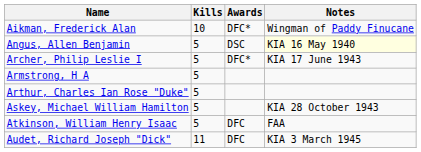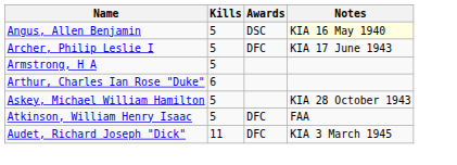 <table class=wikitable>
 <tr>
 <th>Name</th>
 <th>Kills</th>
 <th>Awards</th>
 <th>Notes</th>
-</tr>
-<tr>
-<td><a href='#'>Aikman, Frederick Alan</a></td>
-<td>10</td>
-<td>DFC*</td>
-<td>Wingman of <a href='#'>Paddy Finucane</a></td>
 </tr>
 <tr>
 <td><a href='#'>Angus, Allen Benjamin</a></td>
 <td>5</td>
 <td>DSC</td>
 <td style="background: lightyellow;">KIA 16 May 1940</td>
 </tr>
 <tr>
 <td><a href='#'>Archer, Philip Leslie I</a></td>
 <td>5</td>
-<td>DFC*</td>
+<td>DFC</td>
 <td>KIA 17 June 1943</td>
 </tr>
 <tr>
 <td><a href='#'>Armstrong, H A</a></td>
 <td>5</td>
 <td></td>
 <td></td>
 </tr>
 <tr>
 <td><a href='#'>Arthur, Charles Ian Rose "Duke"</a></td>
-<td>5</td>
+<td>6</td>
 <td></td>
 <td></td>
 </tr>
 <tr>
 <td><a href='#'>Askey, Michael William Hamilton</a></td>
 <td>5</td>
 <td></td>
 <td>KIA 28 October 1943</td>
 </tr>
 <tr>
 <td><a href='#'>Atkinson, William Henry Isaac</a></td>
 <td>5</td>
 <td>DFC</td>
 <td>FAA</td>
 </tr>
 <tr>
 <td><a href='#'>Audet, Richard Joseph "Dick"</a></td>
 <td>11</td>
 <td>DFC</td>
 <td>KIA 3 March 1945</td>
 </tr>
 </table>
